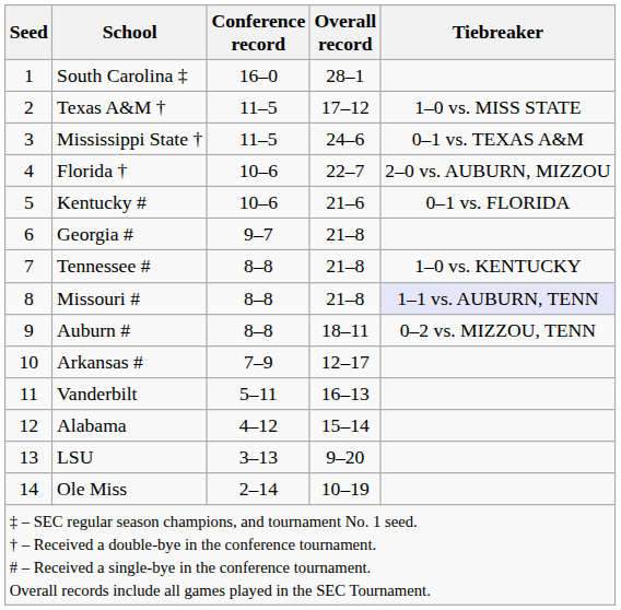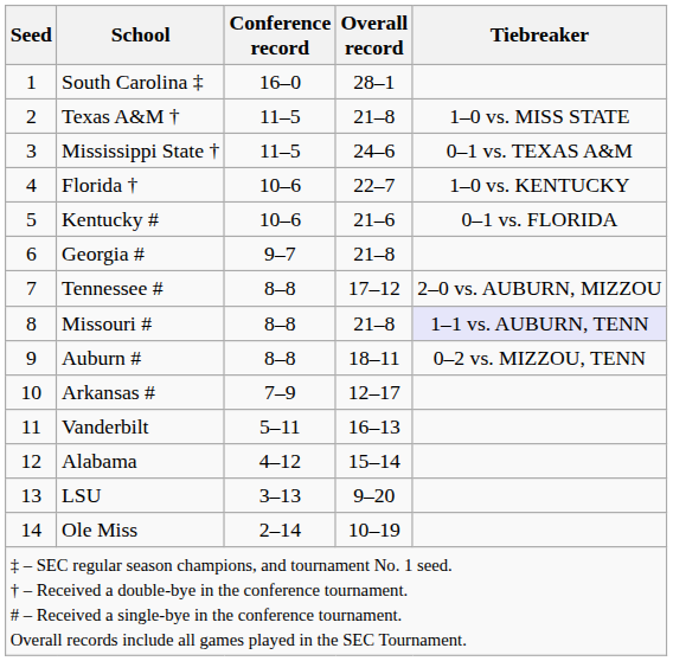 <table class="wikitable" style="white-space:nowrap; font-size:95%; text-align:center">
 <tr>
 <th>Seed</th>
 <th>School</th>
 <th>Conference<br>record</th>
 <th>Overall<br>record</th>
 <th>Tiebreaker</th>
 </tr>
 <tr>
 <td>1</td>
 <td align=left>South Carolina ‡</td>
 <td>16–0</td>
 <td>28–1</td>
 <td></td>
 </tr>
 <tr>
 <td>2</td>
 <td align=left>Texas A&M †</td>
 <td>11–5</td>
-<td>17–12</td>
+<td>21–8</td>
 <td>1–0 vs. MISS STATE</td>
 </tr>
 <tr>
 <td>3</td>
 <td align=left>Mississippi State †</td>
 <td>11–5</td>
 <td>24–6</td>
 <td>0–1 vs. TEXAS A&M</td>
 </tr>
 <tr>
 <td>4</td>
 <td align=left>Florida †</td>
 <td>10–6</td>
 <td>22–7</td>
-<td>2–0 vs. AUBURN, MIZZOU</td>
+<td>1–0 vs. KENTUCKY</td>
 </tr>
 <tr>
 <td>5</td>
 <td align=left>Kentucky #</td>
 <td>10–6</td>
 <td>21–6</td>
 <td>0–1 vs. FLORIDA</td>
 </tr>
 <tr>
 <td>6</td>
 <td align=left>Georgia #</td>
 <td>9–7</td>
 <td>21–8</td>
 <td></td>
 </tr>
 <tr>
 <td>7</td>
 <td align=left>Tennessee #</td>
 <td>8–8</td>
-<td>21–8</td>
-<td>1–0 vs. KENTUCKY</td>
+<td>17–12</td>
+<td>2–0 vs. AUBURN, MIZZOU</td>
 </tr>
 <tr>
 <td>8</td>
 <td align=left>Missouri #</td>
 <td>8–8</td>
 <td>21–8</td>
 <td style="background: lavender;">1–1 vs. AUBURN, TENN</td>
 </tr>
 <tr>
 <td>9</td>
 <td align=left>Auburn #</td>
 <td>8–8</td>
 <td>18–11</td>
 <td>0–2 vs. MIZZOU, TENN</td>
 </tr>
 <tr>
 <td>10</td>
 <td align=left>Arkansas #</td>
 <td>7–9</td>
 <td>12–17</td>
 <td></td>
 </tr>
 <tr>
 <td>11</td>
 <td align=left>Vanderbilt</td>
 <td>5–11</td>
 <td>16–13</td>
 <td></td>
 </tr>
 <tr>
 <td>12</td>
 <td align=left>Alabama</td>
 <td>4–12</td>
 <td>15–14</td>
 <td></td>
 </tr>
 <tr>
 <td>13</td>
 <td align=left>LSU</td>
 <td>3–13</td>
 <td>9–20</td>
 <td></td>
 </tr>
 <tr>
 <td>14</td>
 <td align=left>Ole Miss</td>
 <td>2–14</td>
 <td>10–19</td>
 <td></td>
 </tr>
 <tr>
 <td colspan=6 align=left><small>‡ – SEC regular season champions, and tournament No. 1 seed.<br>† – Received a double-bye in the conference tournament.<br># – Received a single-bye in the conference tournament.<br>Overall records include all games played in the SEC Tournament.</small></td>
 </tr>
 </table>
